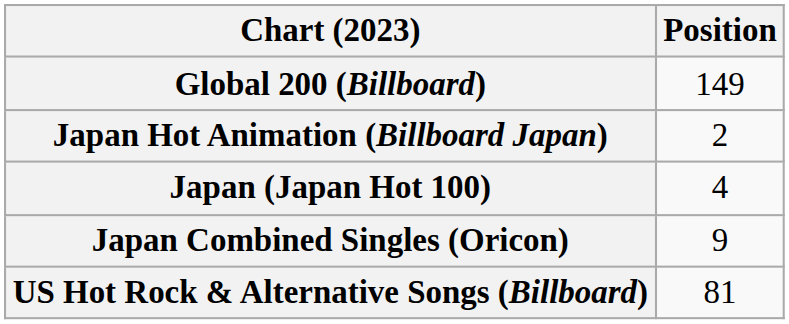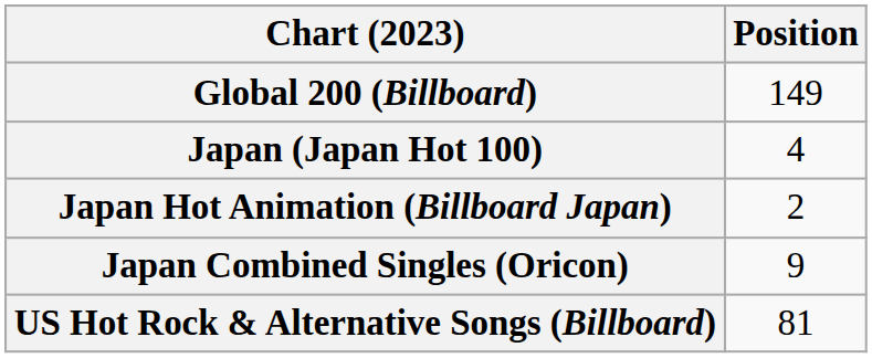 <table class="wikitable sortable plainrowheaders" style="text-align:center">
 <tr>
 <th scope="col">Chart (2023)</th>
 <th scope="col">Position</th>
 </tr>
 <tr>
 <th scope="row">Global 200 (<em>Billboard</em>)</th>
 <td>149</td>
 </tr>
 <tr>
+<th scope="row">Japan (Japan Hot 100)</th>
+<td>4</td>
+</tr>
+<tr>
 <th scope="row">Japan Hot Animation (<em>Billboard Japan</em>)</th>
 <td>2</td>
-</tr>
-<tr>
-<th scope="row">Japan (Japan Hot 100)</th>
-<td>4</td>
 </tr>
 <tr>
 <th scope="row">Japan Combined Singles (Oricon)</th>
 <td>9</td>
 </tr>
 <tr>
 <th scope="row">US Hot Rock & Alternative Songs (<em>Billboard</em>)</th>
 <td>81</td>
 </tr>
 </table>
